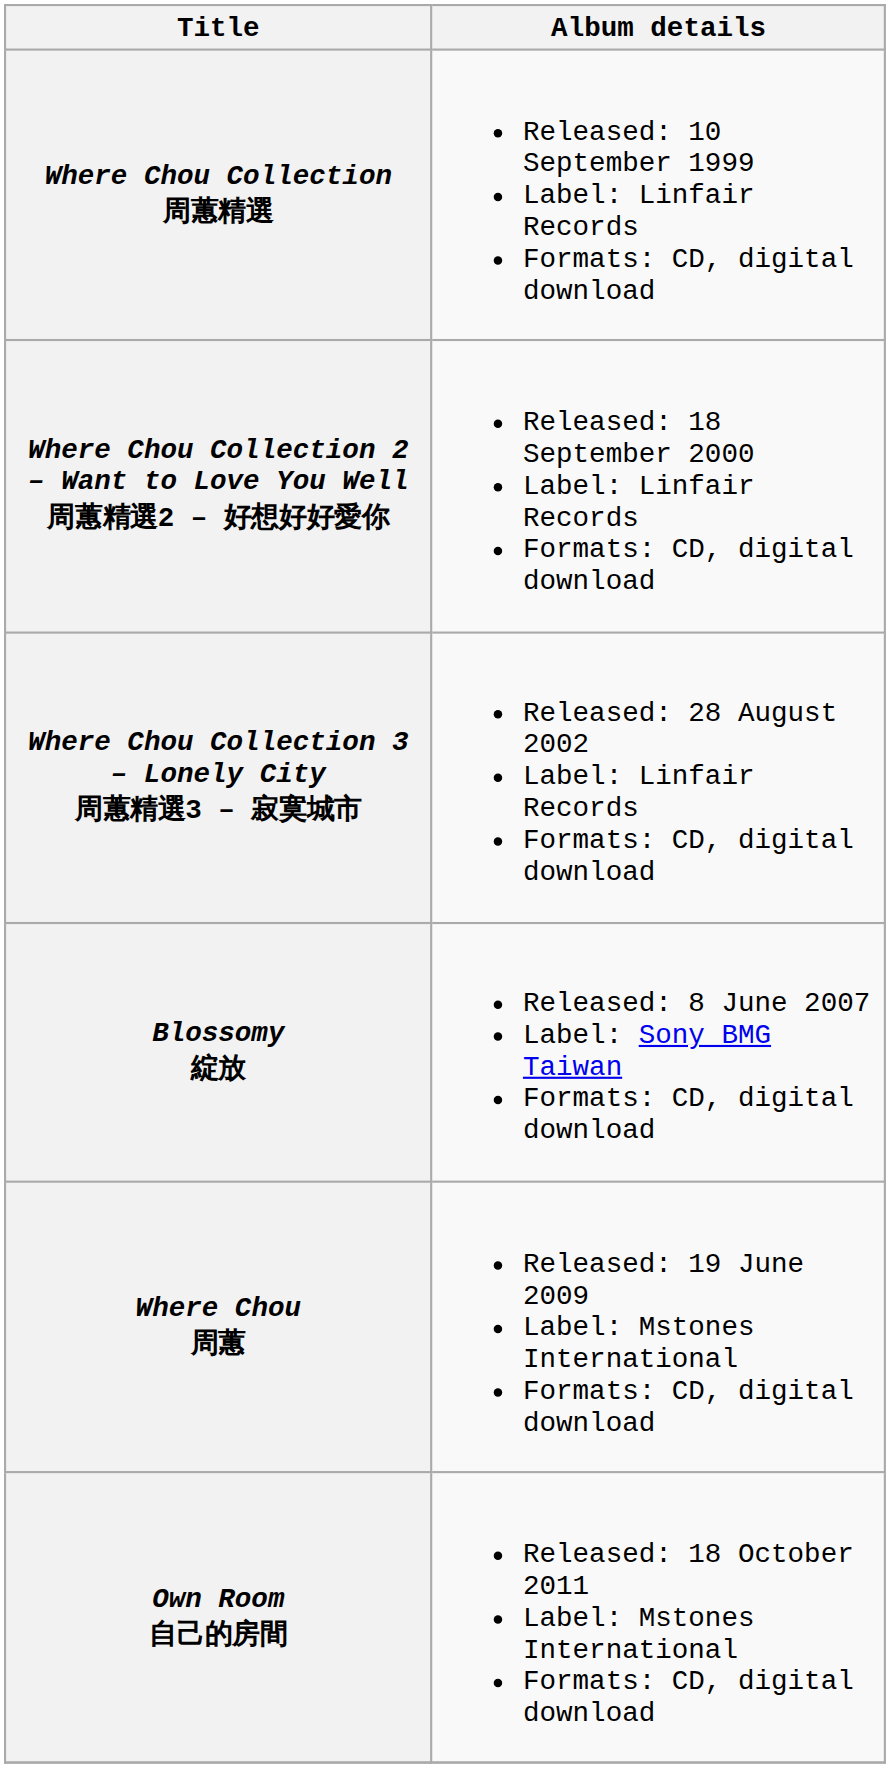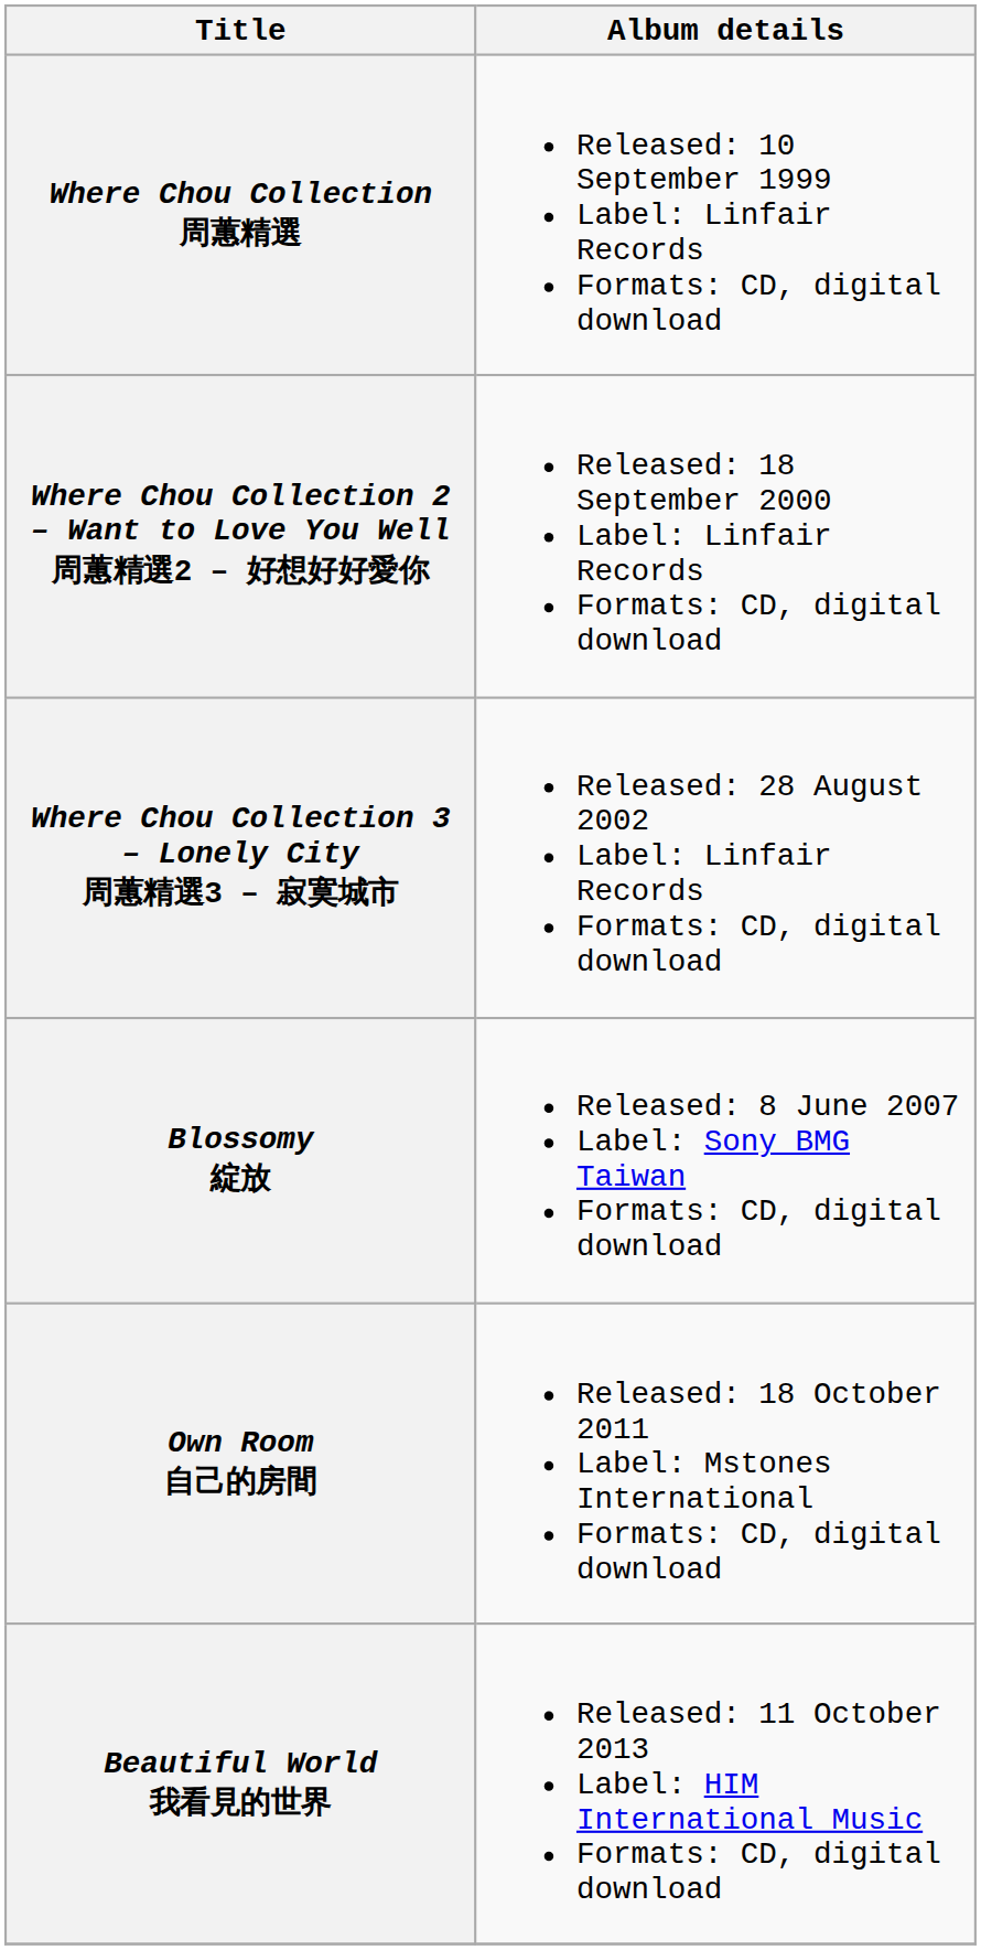 <table class="wikitable plainrowheaders" style="text-align:center;">
 <tr>
 <th style="width:15em;">Title</th>
 <th style="width:16em;">Album details</th>
 </tr>
 <tr>
 <th scope="row"><em>Where Chou Collection</em> <br>周蕙精選</th>
 <td align="left"><br><ul><li>Released: 10 September 1999</li><li>Label: Linfair Records</li><li>Formats: CD, digital download</li></ul></td>
 </tr>
 <tr>
 <th scope="row"><em>Where Chou Collection 2 – Want to Love You Well</em> <br>周蕙精選2 – 好想好好愛你</th>
 <td align="left"><br><ul><li>Released: 18 September 2000</li><li>Label: Linfair Records</li><li>Formats: CD, digital download</li></ul></td>
 </tr>
 <tr>
 <th scope="row"><em>Where Chou Collection 3 – Lonely City</em> <br>周蕙精選3 – 寂寞城市</th>
 <td align="left"><br><ul><li>Released: 28 August 2002</li><li>Label: Linfair Records</li><li>Formats: CD, digital download</li></ul></td>
 </tr>
 <tr>
 <th scope="row"><em>Blossomy</em> <br>綻放</th>
 <td align="left"><br><ul><li>Released: 8 June 2007</li><li>Label: <a href='#'>Sony BMG Taiwan</a></li><li>Formats: CD, digital download</li></ul></td>
 </tr>
 <tr>
-<th scope="row"><em>Where Chou</em> <br>周蕙</th>
-<td align="left"><br><ul><li>Released: 19 June 2009</li><li>Label: Mstones International</li><li>Formats: CD, digital download</li></ul></td>
-</tr>
-<tr>
 <th scope="row"><em>Own Room</em> <br>自己的房間</th>
 <td align="left"><br><ul><li>Released: 18 October 2011</li><li>Label: Mstones International</li><li>Formats: CD, digital download</li></ul></td>
 </tr>
 <tr>
+<th scope="row"><em>Beautiful World</em> <br>我看見的世界</th>
+<td align="left"><br><ul><li>Released: 11 October 2013</li><li>Label: <a href='#'>HIM International Music</a></li><li>Formats: CD, digital download</li></ul></td>
+</tr>
+<tr>
 </tr>
 </table>
